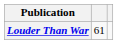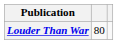 <table class="wikitable plainrowheaders">
 <tr>
 <th scope="col">Publication</th>
 <th scope="col"></th>
 <th scope="col"></th>
 </tr>
 <tr>
 <th scope="row"><em><a href='#'>Louder Than War</a></em></th>
-<td>61</td>
+<td>80</td>
 <td></td>
 </tr>
 </table>
